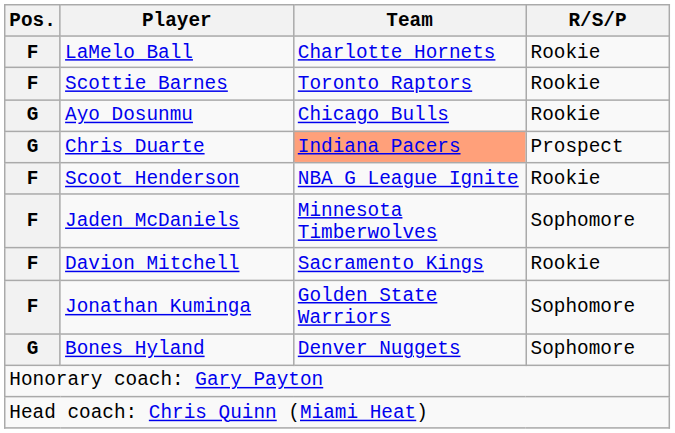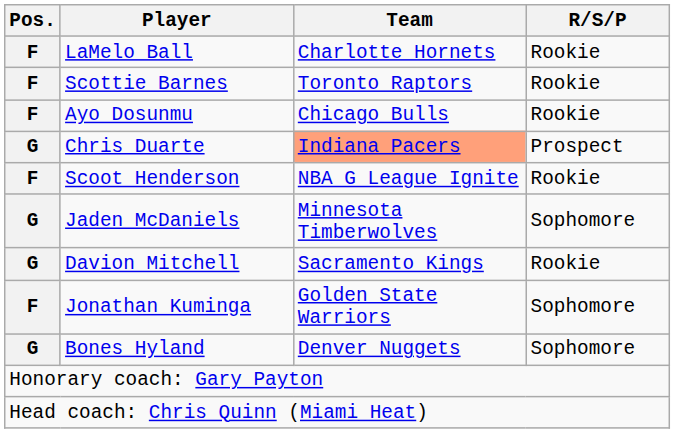 <table class="wikitable">
 <tr>
 <th>Pos.</th>
 <th style="width:150px;">Player</th>
 <th width=150>Team</th>
 <th width=90>R/S/P</th>
 </tr>
 <tr>
 <th>F</th>
 <td><a href='#'>LaMelo Ball</a></td>
 <td><a href='#'>Charlotte Hornets</a></td>
 <td>Rookie</td>
 </tr>
 <tr>
 <th>F</th>
 <td><a href='#'>Scottie Barnes</a></td>
 <td><a href='#'>Toronto Raptors</a></td>
 <td>Rookie</td>
 </tr>
 <tr>
-<th>G</th>
+<th>F</th>
 <td><a href='#'>Ayo Dosunmu</a></td>
 <td><a href='#'>Chicago Bulls</a></td>
 <td>Rookie</td>
 </tr>
 <tr>
 <th>G</th>
 <td><a href='#'>Chris Duarte</a></td>
 <td style="background: lightsalmon;"><a href='#'>Indiana Pacers</a></td>
 <td>Prospect</td>
 </tr>
 <tr>
 <th>F</th>
 <td><a href='#'>Scoot Henderson</a></td>
 <td><a href='#'>NBA G League Ignite</a></td>
 <td>Rookie</td>
 </tr>
 <tr>
-<th>F</th>
+<th>G</th>
 <td><a href='#'>Jaden McDaniels</a></td>
 <td><a href='#'>Minnesota Timberwolves</a></td>
 <td>Sophomore</td>
 </tr>
 <tr>
-<th>F</th>
+<th>G</th>
 <td><a href='#'>Davion Mitchell</a></td>
 <td><a href='#'>Sacramento Kings</a></td>
 <td>Rookie</td>
 </tr>
 <tr>
 <th>F</th>
 <td><a href='#'>Jonathan Kuminga</a></td>
 <td><a href='#'>Golden State Warriors</a></td>
 <td>Sophomore</td>
 </tr>
 <tr>
 <th>G</th>
 <td><a href='#'>Bones Hyland</a></td>
 <td><a href='#'>Denver Nuggets</a></td>
 <td>Sophomore</td>
 </tr>
 <tr>
 <td colspan="5">Honorary coach: <a href='#'>Gary Payton</a></td>
 </tr>
 <tr>
 <td colspan="5">Head coach: <a href='#'>Chris Quinn</a> (<a href='#'>Miami Heat</a>)</td>
 </tr>
 </table>
